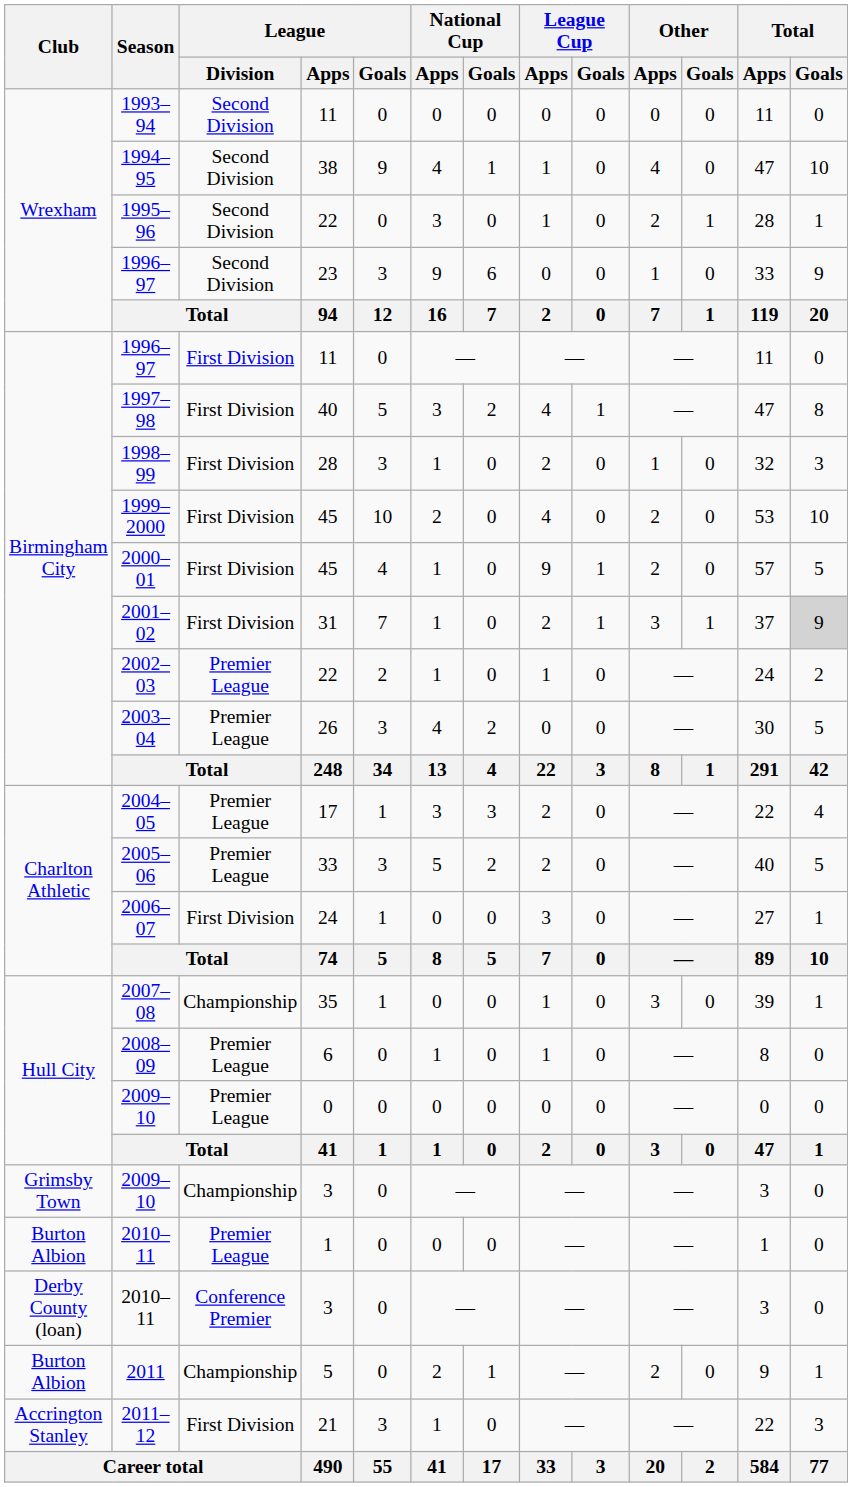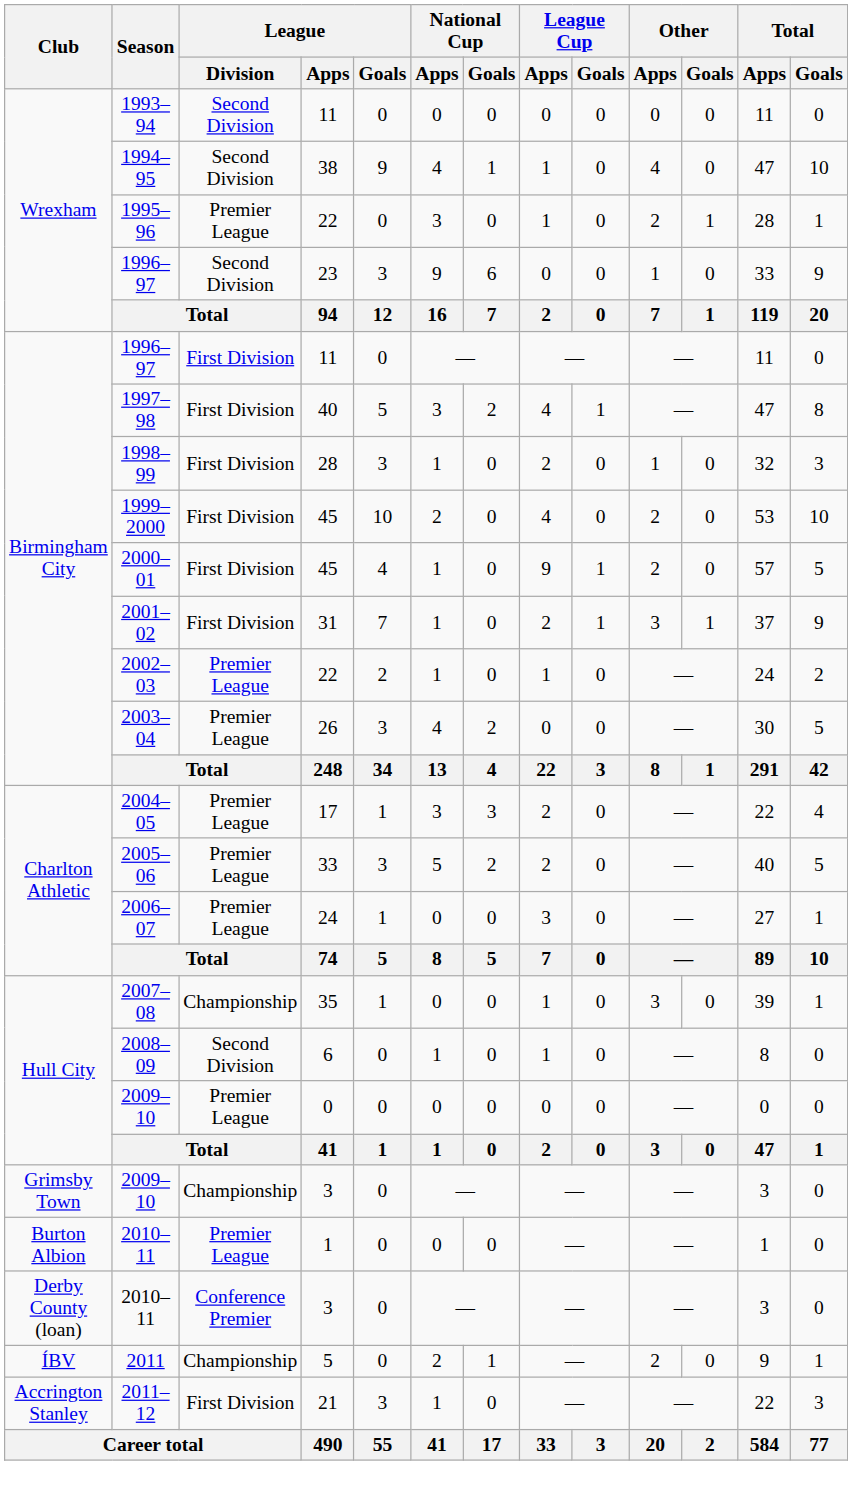 <table class="wikitable" style="text-align:center">
 <tr>
 <th rowspan="2">Club</th>
 <th rowspan="2">Season</th>
 <th colspan=3>League</th>
 <th colspan=2>National Cup</th>
 <th colspan=2><a href='#'>League Cup</a></th>
 <th colspan=2>Other</th>
 <th colspan=2>Total</th>
 </tr>
 <tr>
 <th>Division</th>
 <th>Apps</th>
 <th>Goals</th>
 <th>Apps</th>
 <th>Goals</th>
 <th>Apps</th>
 <th>Goals</th>
 <th>Apps</th>
 <th>Goals</th>
 <th>Apps</th>
 <th>Goals</th>
 </tr>
 <tr>
 <td rowspan="5"><a href='#'>Wrexham</a></td>
 <td><a href='#'>1993–94</a></td>
 <td><a href='#'>Second Division</a></td>
 <td>11</td>
 <td>0</td>
 <td>0</td>
 <td>0</td>
 <td>0</td>
 <td>0</td>
 <td>0</td>
 <td>0</td>
 <td>11</td>
 <td>0</td>
 </tr>
 <tr>
 <td><a href='#'>1994–95</a></td>
 <td>Second Division</td>
 <td>38</td>
 <td>9</td>
 <td>4</td>
 <td>1</td>
 <td>1</td>
 <td>0</td>
 <td>4</td>
 <td>0</td>
 <td>47</td>
 <td>10</td>
 </tr>
 <tr>
 <td><a href='#'>1995–96</a></td>
-<td>Second Division</td>
+<td>Premier League</td>
 <td>22</td>
 <td>0</td>
 <td>3</td>
 <td>0</td>
 <td>1</td>
 <td>0</td>
 <td>2</td>
 <td>1</td>
 <td>28</td>
 <td>1</td>
 </tr>
 <tr>
 <td><a href='#'>1996–97</a></td>
 <td>Second Division</td>
 <td>23</td>
 <td>3</td>
 <td>9</td>
 <td>6</td>
 <td>0</td>
 <td>0</td>
 <td>1</td>
 <td>0</td>
 <td>33</td>
 <td>9</td>
 </tr>
 <tr>
 <th colspan="2">Total</th>
 <th>94</th>
 <th>12</th>
 <th>16</th>
 <th>7</th>
 <th>2</th>
 <th>0</th>
 <th>7</th>
 <th>1</th>
 <th>119</th>
 <th>20</th>
 </tr>
 <tr>
 <td rowspan="9"><a href='#'>Birmingham City</a></td>
 <td><a href='#'>1996–97</a></td>
 <td><a href='#'>First Division</a></td>
 <td>11</td>
 <td>0</td>
 <td colspan="2">—</td>
 <td colspan="2">—</td>
 <td colspan="2">—</td>
 <td>11</td>
 <td>0</td>
 </tr>
 <tr>
 <td><a href='#'>1997–98</a></td>
 <td>First Division</td>
 <td>40</td>
 <td>5</td>
 <td>3</td>
 <td>2</td>
 <td>4</td>
 <td>1</td>
 <td colspan="2">—</td>
 <td>47</td>
 <td>8</td>
 </tr>
 <tr>
 <td><a href='#'>1998–99</a></td>
 <td>First Division</td>
 <td>28</td>
 <td>3</td>
 <td>1</td>
 <td>0</td>
 <td>2</td>
 <td>0</td>
 <td>1</td>
 <td>0</td>
 <td>32</td>
 <td>3</td>
 </tr>
 <tr>
 <td><a href='#'>1999–2000</a></td>
 <td>First Division</td>
 <td>45</td>
 <td>10</td>
 <td>2</td>
 <td>0</td>
 <td>4</td>
 <td>0</td>
 <td>2</td>
 <td>0</td>
 <td>53</td>
 <td>10</td>
 </tr>
 <tr>
 <td><a href='#'>2000–01</a></td>
 <td>First Division</td>
 <td>45</td>
 <td>4</td>
 <td>1</td>
 <td>0</td>
 <td>9</td>
 <td>1</td>
 <td>2</td>
 <td>0</td>
 <td>57</td>
 <td>5</td>
 </tr>
 <tr>
 <td><a href='#'>2001–02</a></td>
 <td>First Division</td>
 <td>31</td>
 <td>7</td>
 <td>1</td>
 <td>0</td>
 <td>2</td>
 <td>1</td>
 <td>3</td>
 <td>1</td>
 <td>37</td>
-<td style="background: lightgrey;">9</td>
+<td>9</td>
 </tr>
 <tr>
 <td><a href='#'>2002–03</a></td>
 <td><a href='#'>Premier League</a></td>
 <td>22</td>
 <td>2</td>
 <td>1</td>
 <td>0</td>
 <td>1</td>
 <td>0</td>
 <td colspan="2">—</td>
 <td>24</td>
 <td>2</td>
 </tr>
 <tr>
 <td><a href='#'>2003–04</a></td>
 <td>Premier League</td>
 <td>26</td>
 <td>3</td>
 <td>4</td>
 <td>2</td>
 <td>0</td>
 <td>0</td>
 <td colspan="2">—</td>
 <td>30</td>
 <td>5</td>
 </tr>
 <tr>
 <th colspan="2">Total</th>
 <th>248</th>
 <th>34</th>
 <th>13</th>
 <th>4</th>
 <th>22</th>
 <th>3</th>
 <th>8</th>
 <th>1</th>
 <th>291</th>
 <th>42</th>
 </tr>
 <tr>
 <td rowspan="4"><a href='#'>Charlton Athletic</a></td>
 <td><a href='#'>2004–05</a></td>
 <td>Premier League</td>
 <td>17</td>
 <td>1</td>
 <td>3</td>
 <td>3</td>
 <td>2</td>
 <td>0</td>
 <td colspan="2">—</td>
 <td>22</td>
 <td>4</td>
 </tr>
 <tr>
 <td><a href='#'>2005–06</a></td>
 <td>Premier League</td>
 <td>33</td>
 <td>3</td>
 <td>5</td>
 <td>2</td>
 <td>2</td>
 <td>0</td>
 <td colspan="2">—</td>
 <td>40</td>
 <td>5</td>
 </tr>
 <tr>
 <td><a href='#'>2006–07</a></td>
-<td>First Division</td>
+<td>Premier League</td>
 <td>24</td>
 <td>1</td>
 <td>0</td>
 <td>0</td>
 <td>3</td>
 <td>0</td>
 <td colspan="2">—</td>
 <td>27</td>
 <td>1</td>
 </tr>
 <tr>
 <th colspan="2">Total</th>
 <th>74</th>
 <th>5</th>
 <th>8</th>
 <th>5</th>
 <th>7</th>
 <th>0</th>
 <th colspan=2>—</th>
 <th>89</th>
 <th>10</th>
 </tr>
 <tr>
 <td rowspan="4"><a href='#'>Hull City</a></td>
 <td><a href='#'>2007–08</a></td>
 <td>Championship</td>
 <td>35</td>
 <td>1</td>
 <td>0</td>
 <td>0</td>
 <td>1</td>
 <td>0</td>
 <td>3</td>
 <td>0</td>
 <td>39</td>
 <td>1</td>
 </tr>
 <tr>
 <td><a href='#'>2008–09</a></td>
-<td>Premier League</td>
+<td>Second Division</td>
 <td>6</td>
 <td>0</td>
 <td>1</td>
 <td>0</td>
 <td>1</td>
 <td>0</td>
 <td colspan="2">—</td>
 <td>8</td>
 <td>0</td>
 </tr>
 <tr>
 <td><a href='#'>2009–10</a></td>
 <td>Premier League</td>
 <td>0</td>
 <td>0</td>
 <td>0</td>
 <td>0</td>
 <td>0</td>
 <td>0</td>
 <td colspan="2">—</td>
 <td>0</td>
 <td>0</td>
 </tr>
 <tr>
 <th colspan="2">Total</th>
 <th>41</th>
 <th>1</th>
 <th>1</th>
 <th>0</th>
 <th>2</th>
 <th>0</th>
 <th>3</th>
 <th>0</th>
 <th>47</th>
 <th>1</th>
 </tr>
 <tr>
 <td><a href='#'>Grimsby Town</a></td>
 <td><a href='#'>2009–10</a></td>
 <td>Championship</td>
 <td>3</td>
 <td>0</td>
 <td colspan="2">—</td>
 <td colspan="2">—</td>
 <td colspan="2">—</td>
 <td>3</td>
 <td>0</td>
 </tr>
 <tr>
 <td><a href='#'>Burton Albion</a></td>
 <td><a href='#'>2010–11</a></td>
 <td><a href='#'>Premier League</a></td>
 <td>1</td>
 <td>0</td>
 <td>0</td>
 <td>0</td>
 <td colspan="2">—</td>
 <td colspan="2">—</td>
 <td>1</td>
 <td>0</td>
 </tr>
 <tr>
 <td><a href='#'>Derby County</a> (loan)</td>
 <td>2010–11</td>
 <td><a href='#'>Conference Premier</a></td>
 <td>3</td>
 <td>0</td>
 <td colspan="2">—</td>
 <td colspan="2">—</td>
 <td colspan="2">—</td>
 <td>3</td>
 <td>0</td>
 </tr>
 <tr>
-<td><a href='#'>Burton Albion</a></td>
+<td><a href='#'>ÍBV</a></td>
 <td><a href='#'>2011</a></td>
 <td>Championship</td>
 <td>5</td>
 <td>0</td>
 <td>2</td>
 <td>1</td>
 <td colspan="2">—</td>
 <td>2</td>
 <td>0</td>
 <td>9</td>
 <td>1</td>
 </tr>
 <tr>
 <td><a href='#'>Accrington Stanley</a></td>
 <td><a href='#'>2011–12</a></td>
 <td>First Division</td>
 <td>21</td>
 <td>3</td>
 <td>1</td>
 <td>0</td>
 <td colspan="2">—</td>
 <td colspan="2">—</td>
 <td>22</td>
 <td>3</td>
 </tr>
 <tr>
 <th colspan="3">Career total</th>
 <th>490</th>
 <th>55</th>
 <th>41</th>
 <th>17</th>
 <th>33</th>
 <th>3</th>
 <th>20</th>
 <th>2</th>
 <th>584</th>
 <th>77</th>
 </tr>
 </table>
